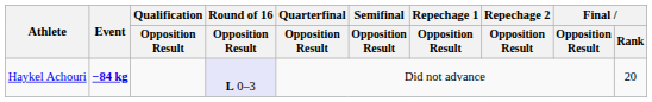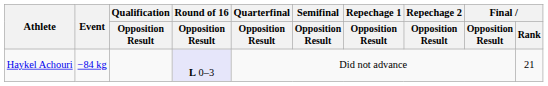 <table class="wikitable" style="font-size:90%">
 <tr>
 <th rowspan="2">Athlete</th>
 <th rowspan="2">Event</th>
 <th>Qualification</th>
 <th>Round of 16</th>
 <th>Quarterfinal</th>
 <th>Semifinal</th>
 <th>Repechage 1</th>
 <th>Repechage 2</th>
 <th colspan=2>Final / </th>
 </tr>
 <tr style="font-size: 95%">
 <th>Opposition<br>Result</th>
 <th>Opposition<br>Result</th>
 <th>Opposition<br>Result</th>
 <th>Opposition<br>Result</th>
 <th>Opposition<br>Result</th>
 <th>Opposition<br>Result</th>
 <th>Opposition<br>Result</th>
 <th>Rank</th>
 </tr>
 <tr align=center>
 <td align=left><a href='#'>Haykel Achouri</a></td>
-<td align=left><strong><a href='#'>−84 kg</a></strong></td>
+<td align=left><a href='#'>−84 kg</a></td>
 <td></td>
 <td style="background: lavender;"><br><strong>L</strong> 0–3 <sup></sup></td>
 <td colspan=5>Did not advance</td>
-<td>20</td>
+<td>21</td>
 </tr>
 </table>
